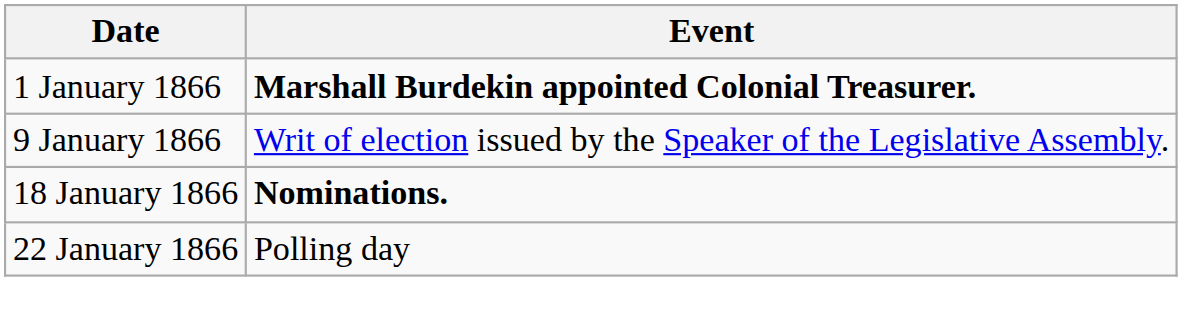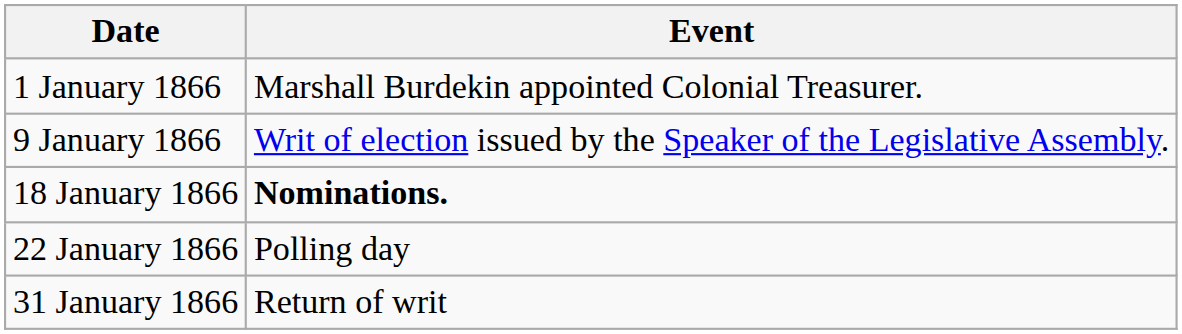 <table class="wikitable">
 <tr>
 <th>Date</th>
 <th>Event</th>
 </tr>
 <tr>
 <td>1 January 1866</td>
-<td><strong>Marshall Burdekin appointed Colonial Treasurer.</strong></td>
+<td>Marshall Burdekin appointed Colonial Treasurer.</td>
 </tr>
 <tr>
 <td>9 January 1866</td>
 <td><a href='#'>Writ of election</a> issued by the <a href='#'>Speaker of the Legislative Assembly</a>.</td>
 </tr>
 <tr>
 <td>18 January 1866</td>
 <td><strong>Nominations.</strong></td>
 </tr>
 <tr>
 <td>22 January 1866</td>
 <td>Polling day</td>
 </tr>
+<tr>
+<td>31 January 1866</td>
+<td>Return of writ</td>
+</tr>
 </table>
